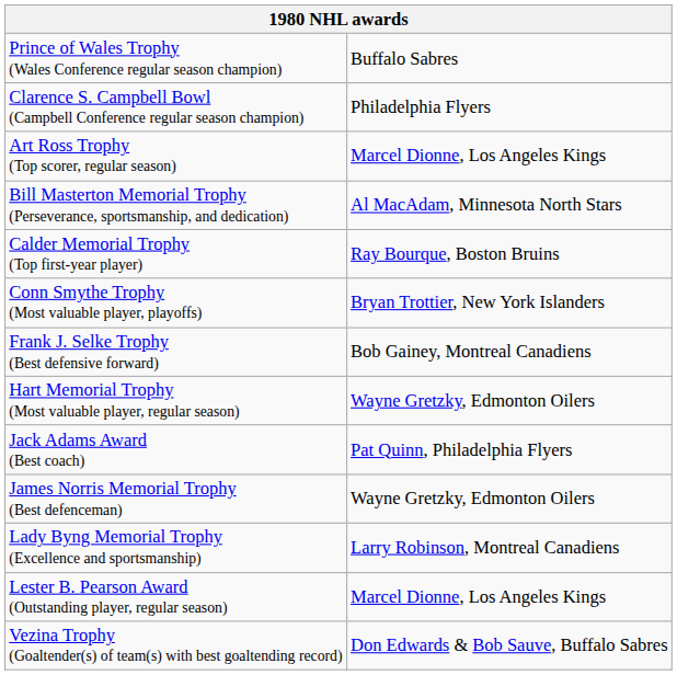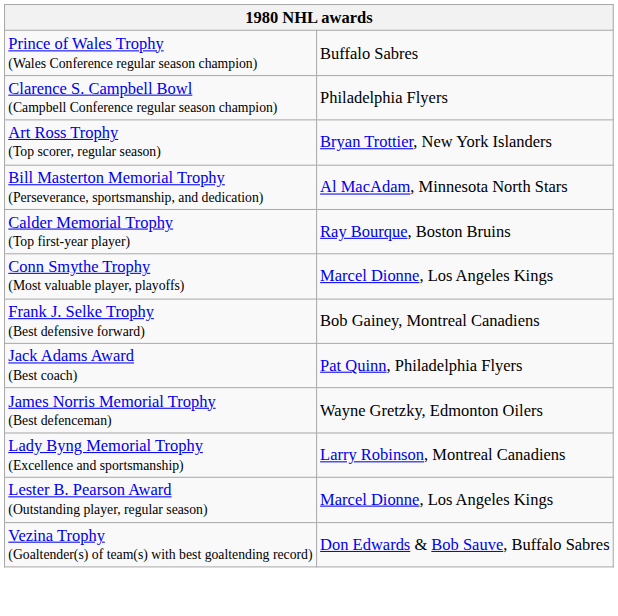 <table class="wikitable">
 <tr>
 <th bgcolor="#DDDDDD" colspan="2">1980 NHL awards</th>
 </tr>
 <tr>
 <td><a href='#'>Prince of Wales Trophy</a><br><small>(Wales Conference regular season champion)</small></td>
 <td>Buffalo Sabres</td>
 </tr>
 <tr>
 <td><a href='#'>Clarence S. Campbell Bowl</a><br><small>(Campbell Conference regular season champion)</small></td>
 <td>Philadelphia Flyers</td>
 </tr>
 <tr>
 <td><a href='#'>Art Ross Trophy</a><br><small>(Top scorer, regular season)</small></td>
-<td><a href='#'>Marcel Dionne</a>, Los Angeles Kings</td>
+<td><a href='#'>Bryan Trottier</a>, New York Islanders</td>
 </tr>
 <tr>
 <td><a href='#'>Bill Masterton Memorial Trophy</a><br><small>(Perseverance, sportsmanship, and dedication)</small></td>
 <td><a href='#'>Al MacAdam</a>, Minnesota North Stars</td>
 </tr>
 <tr>
 <td><a href='#'>Calder Memorial Trophy</a><br><small>(Top first-year player)</small></td>
 <td><a href='#'>Ray Bourque</a>, Boston Bruins</td>
 </tr>
 <tr>
 <td><a href='#'>Conn Smythe Trophy</a><br><small>(Most valuable player, playoffs)</small></td>
-<td><a href='#'>Bryan Trottier</a>, New York Islanders</td>
+<td><a href='#'>Marcel Dionne</a>, Los Angeles Kings</td>
 </tr>
 <tr>
 <td><a href='#'>Frank J. Selke Trophy</a><br><small>(Best defensive forward)</small></td>
 <td>Bob Gainey, Montreal Canadiens</td>
-</tr>
-<tr>
-<td><a href='#'>Hart Memorial Trophy</a><br><small>(Most valuable player, regular season)</small></td>
-<td><a href='#'>Wayne Gretzky</a>, Edmonton Oilers</td>
 </tr>
 <tr>
 <td><a href='#'>Jack Adams Award</a><br><small>(Best coach)</small></td>
 <td><a href='#'>Pat Quinn</a>, Philadelphia Flyers</td>
 </tr>
 <tr>
 <td><a href='#'>James Norris Memorial Trophy</a><br><small>(Best defenceman)</small></td>
 <td>Wayne Gretzky, Edmonton Oilers</td>
 </tr>
 <tr>
 <td><a href='#'>Lady Byng Memorial Trophy</a><br><small>(Excellence and sportsmanship)</small></td>
 <td><a href='#'>Larry Robinson</a>, Montreal Canadiens</td>
 </tr>
 <tr>
 <td><a href='#'>Lester B. Pearson Award</a><br><small>(Outstanding player, regular season)</small></td>
 <td><a href='#'>Marcel Dionne</a>, Los Angeles Kings</td>
 </tr>
 <tr>
 <td><a href='#'>Vezina Trophy</a><br><small>(Goaltender(s) of team(s) with best goaltending record)</small></td>
 <td><a href='#'>Don Edwards</a> & <a href='#'>Bob Sauve</a>, Buffalo Sabres</td>
 </tr>
 </table>
